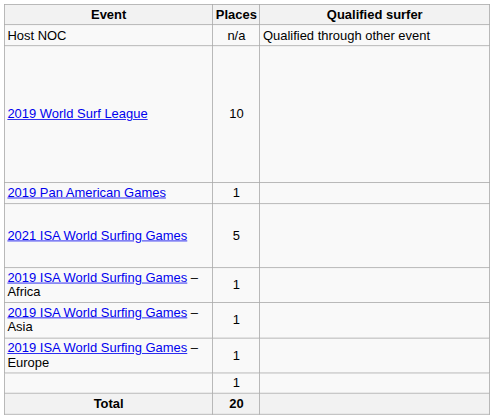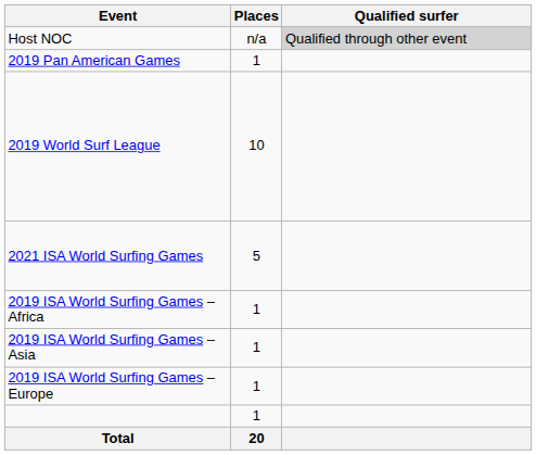 <table class="wikitable" style="text-align:left; font-size:100%" width=600>
 <tr>
 <th width=250>Event</th>
 <th width=50>Places</th>
 <th>Qualified surfer</th>
 </tr>
 <tr>
 <td>Host NOC</td>
 <td align=center>n/a</td>
-<td>Qualified through other event</td>
+<td style="background: lightgrey;">Qualified through other event</td>
+</tr>
+<tr>
+<td><a href='#'>2019 Pan American Games</a></td>
+<td align=center>1</td>
+<td></td>
 </tr>
 <tr>
 <td><a href='#'>2019 World Surf League</a></td>
 <td align=center>10</td>
 <td><br><br><br><br><br><br><br><br><br></td>
-</tr>
-<tr>
-<td><a href='#'>2019 Pan American Games</a></td>
-<td align=center>1</td>
-<td></td>
 </tr>
 <tr>
 <td><a href='#'>2021 ISA World Surfing Games</a></td>
 <td align=center>5</td>
 <td><br><br><br><br></td>
 </tr>
 <tr>
 <td><a href='#'>2019 ISA World Surfing Games</a> – Africa</td>
 <td align=center>1</td>
 <td></td>
 </tr>
 <tr>
 <td><a href='#'>2019 ISA World Surfing Games</a> – Asia</td>
 <td align=center>1</td>
 <td></td>
 </tr>
 <tr>
 <td><a href='#'>2019 ISA World Surfing Games</a> – Europe</td>
 <td align=center>1</td>
 <td></td>
 </tr>
 <tr>
 <td></td>
 <td align=center>1</td>
 <td></td>
 </tr>
 <tr>
 <th>Total</th>
 <th>20</th>
 <th></th>
 </tr>
 </table>
